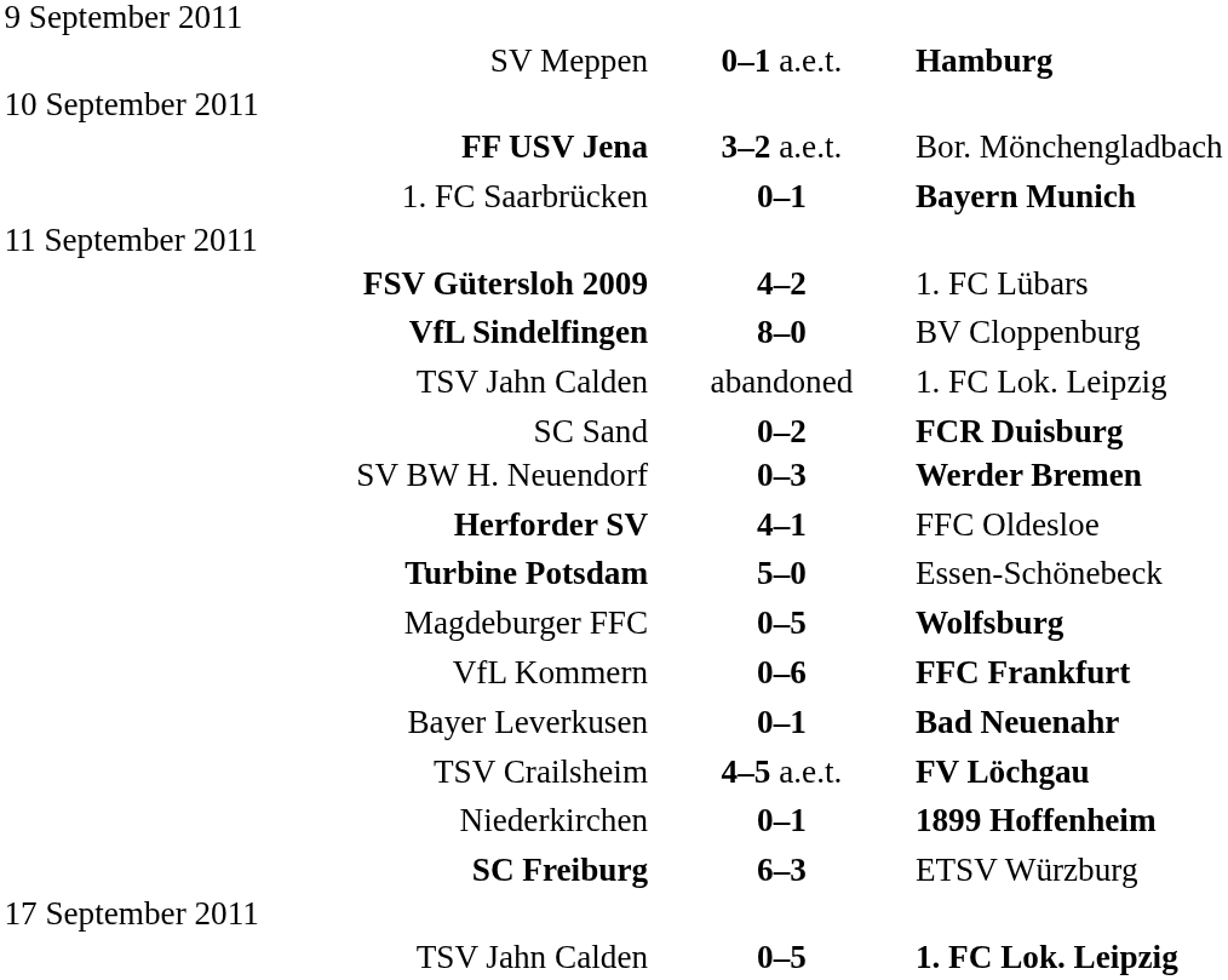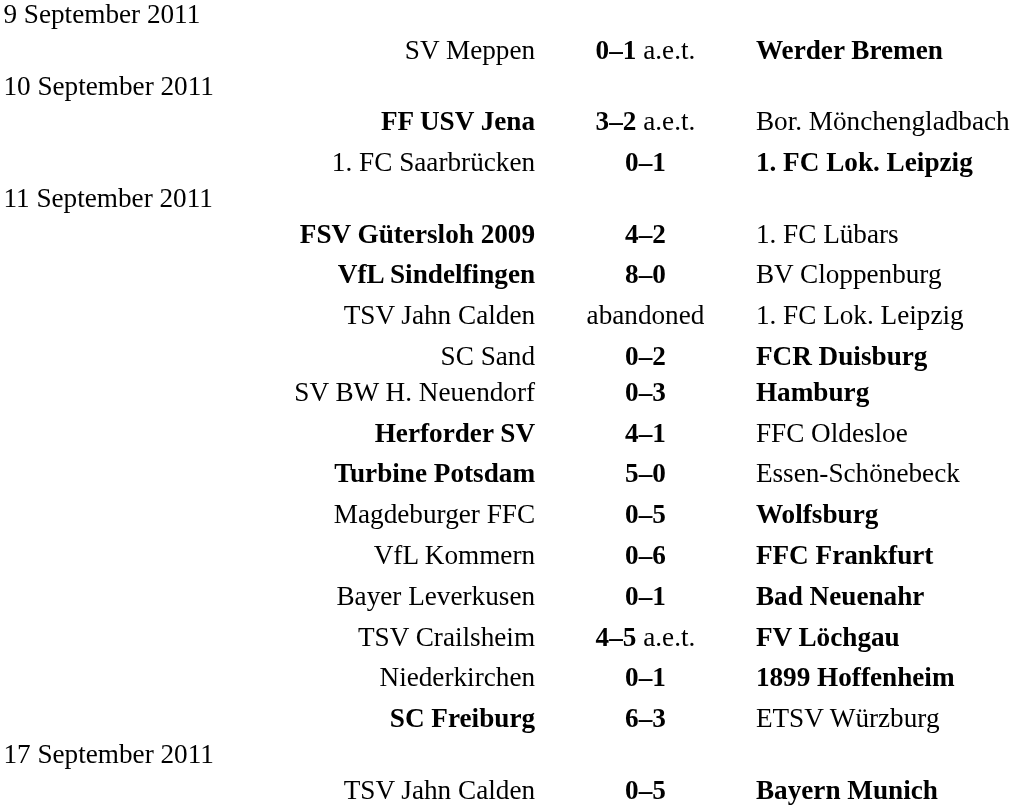 <table width=100% cellspacing=1>
 <tr>
 <th width=25%></th>
 <th width=10%></th>
 <th width=25%></th>
 <th></th>
 </tr>
 <tr>
 <td>9 September 2011</td>
 </tr>
 <tr>
 <td align=right>SV Meppen</td>
 <td align=center><strong>0–1</strong> a.e.t.</td>
-<td><strong>Hamburg</strong></td>
+<td><strong>Werder Bremen</strong></td>
 </tr>
 <tr>
 <td>10 September 2011</td>
 </tr>
 <tr>
 <td align=right><strong>FF USV Jena</strong></td>
 <td align=center><strong>3–2</strong> a.e.t.</td>
 <td>Bor. Mönchengladbach</td>
 </tr>
 <tr>
 <td></td>
 </tr>
 <tr>
 <td align=right>1. FC Saarbrücken</td>
 <td align=center><strong>0–1</strong></td>
-<td><strong>Bayern Munich</strong></td>
+<td><strong>1. FC Lok. Leipzig</strong></td>
 </tr>
 <tr>
 <td>11 September 2011</td>
 </tr>
 <tr>
 <td align=right><strong>FSV Gütersloh 2009</strong></td>
 <td align=center><strong>4–2</strong></td>
 <td>1. FC Lübars</td>
 </tr>
 <tr>
 <td></td>
 </tr>
 <tr>
 <td align=right><strong>VfL Sindelfingen</strong></td>
 <td align=center><strong>8–0</strong></td>
 <td>BV Cloppenburg</td>
 </tr>
 <tr>
 <td></td>
 </tr>
 <tr>
 <td align=right>TSV Jahn Calden</td>
 <td align=center>abandoned</td>
 <td>1. FC Lok. Leipzig</td>
 </tr>
 <tr>
 <td></td>
 </tr>
 <tr>
 <td align=right>SC Sand</td>
 <td align=center><strong>0–2</strong></td>
 <td><strong>FCR Duisburg</strong></td>
 </tr>
 <tr>
 <td align=right>SV BW H. Neuendorf</td>
 <td align=center><strong>0–3</strong></td>
-<td><strong>Werder Bremen</strong></td>
+<td><strong>Hamburg</strong></td>
 </tr>
 <tr>
 <td></td>
 </tr>
 <tr>
 <td align=right><strong>Herforder SV</strong></td>
 <td align=center><strong>4–1</strong></td>
 <td>FFC Oldesloe</td>
 </tr>
 <tr>
 <td></td>
 </tr>
 <tr>
 <td align=right><strong>Turbine Potsdam</strong></td>
 <td align=center><strong>5–0</strong></td>
 <td>Essen-Schönebeck</td>
 </tr>
 <tr>
 <td></td>
 </tr>
 <tr>
 <td align=right>Magdeburger FFC</td>
 <td align=center><strong>0–5</strong></td>
 <td><strong>Wolfsburg</strong></td>
 </tr>
 <tr>
 <td></td>
 </tr>
 <tr>
 <td align=right>VfL Kommern</td>
 <td align=center><strong>0–6</strong></td>
 <td><strong>FFC Frankfurt</strong></td>
 </tr>
 <tr>
 <td></td>
 </tr>
 <tr>
 <td align=right>Bayer Leverkusen</td>
 <td align=center><strong>0–1</strong></td>
 <td><strong>Bad Neuenahr</strong></td>
 </tr>
 <tr>
 <td></td>
 </tr>
 <tr>
 <td align=right>TSV Crailsheim</td>
 <td align=center><strong>4–5</strong> a.e.t.</td>
 <td><strong>FV Löchgau</strong></td>
 </tr>
 <tr>
 <td></td>
 </tr>
 <tr>
 <td align=right>Niederkirchen</td>
 <td align=center><strong>0–1</strong></td>
 <td><strong>1899 Hoffenheim</strong></td>
 </tr>
 <tr>
 <td></td>
 </tr>
 <tr>
 <td align=right><strong>SC Freiburg</strong></td>
 <td align=center><strong>6–3</strong></td>
 <td>ETSV Würzburg</td>
 </tr>
 <tr>
 <td>17 September 2011</td>
 </tr>
 <tr>
 <td align=right>TSV Jahn Calden</td>
 <td align=center><strong>0–5</strong></td>
-<td><strong>1. FC Lok. Leipzig</strong></td>
+<td><strong>Bayern Munich</strong></td>
 </tr>
 <tr>
 </tr>
 </table>
